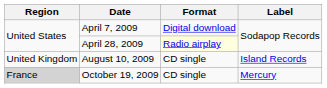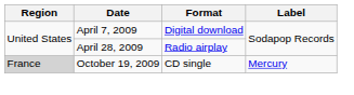 <table class="wikitable">
 <tr>
 <th>Region</th>
 <th>Date</th>
 <th>Format</th>
 <th>Label</th>
 </tr>
 <tr>
 <td rowspan="2">United States</td>
 <td>April 7, 2009</td>
 <td><a href='#'>Digital download</a></td>
 <td rowspan="2">Sodapop Records</td>
 </tr>
 <tr>
 <td>April 28, 2009</td>
-<td style="background: lightyellow;"><a href='#'>Radio airplay</a></td>
-</tr>
-<tr>
-<td>United Kingdom</td>
-<td>August 10, 2009</td>
-<td>CD single</td>
-<td><a href='#'>Island Records</a></td>
+<td><a href='#'>Radio airplay</a></td>
 </tr>
 <tr>
 <td style="background: lightgrey;">France</td>
 <td>October 19, 2009</td>
 <td>CD single</td>
 <td><a href='#'>Mercury</a></td>
 </tr>
 </table>
